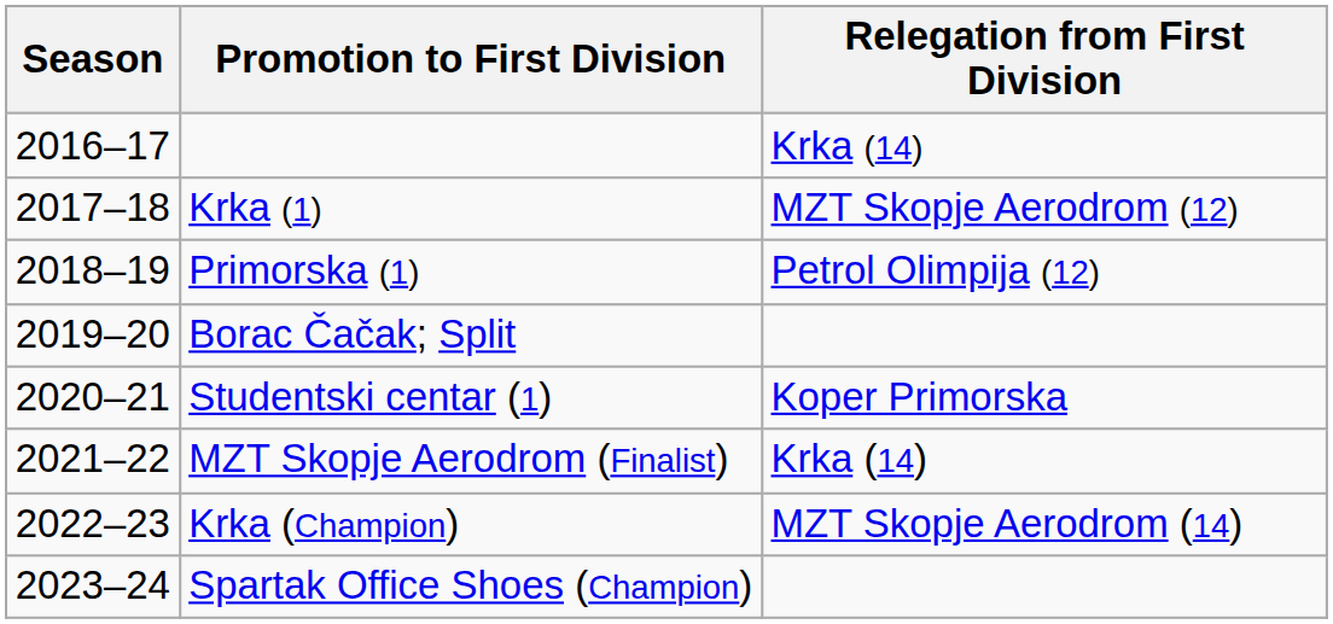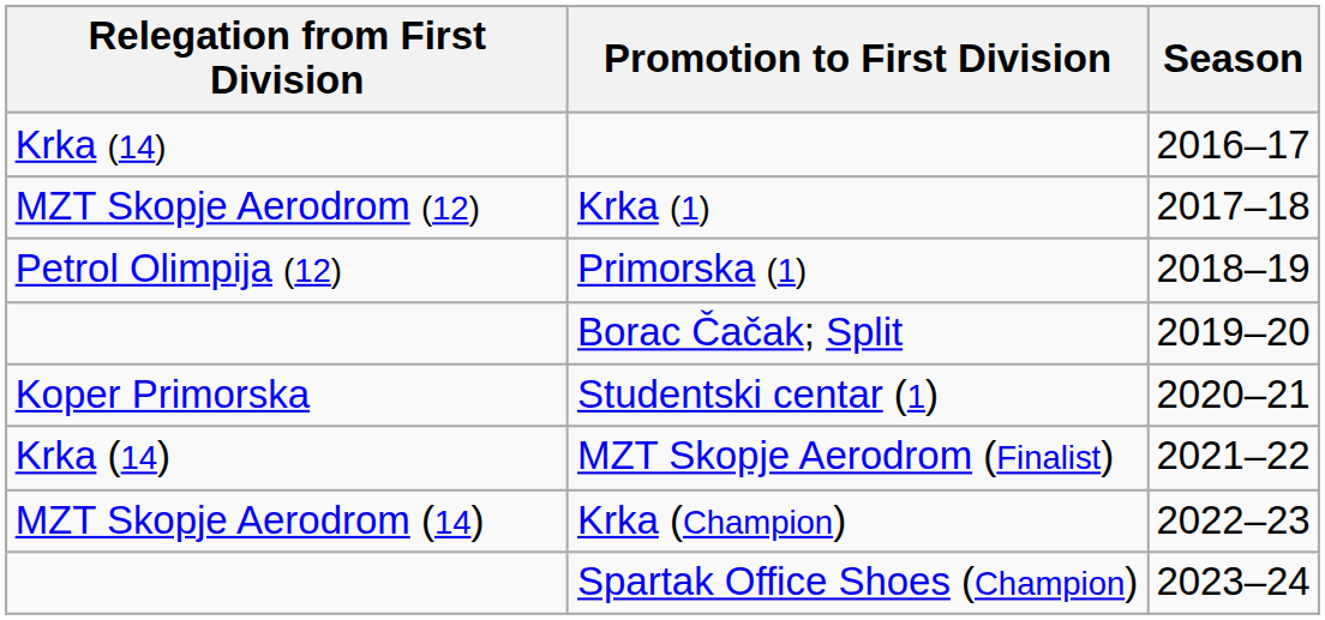 <table class="wikitable">
 <tr>
+<th width=220>Relegation from First Division</th>
+<th>Promotion to First Division</th>
 <th>Season</th>
-<th>Promotion to First Division</th>
-<th width=220>Relegation from First Division</th>
 </tr>
 <tr>
+<td> <a href='#'>Krka</a> <small>(<a href='#'>14</a>)</small></td>
+<td></td>
 <td>2016–17</td>
-<td></td>
-<td> <a href='#'>Krka</a> <small>(<a href='#'>14</a>)</small></td>
 </tr>
 <tr>
+<td> <a href='#'>MZT Skopje Aerodrom</a> <small>(<a href='#'>12</a>)</small></td>
+<td> <a href='#'>Krka</a> <small>(<a href='#'>1</a>)</small></td>
 <td>2017–18</td>
-<td> <a href='#'>Krka</a> <small>(<a href='#'>1</a>)</small></td>
-<td> <a href='#'>MZT Skopje Aerodrom</a> <small>(<a href='#'>12</a>)</small></td>
 </tr>
 <tr>
+<td> <a href='#'>Petrol Olimpija</a> <small>(<a href='#'>12</a>)</small></td>
+<td> <a href='#'>Primorska</a> <small>(<a href='#'>1</a>)</small></td>
 <td>2018–19</td>
-<td> <a href='#'>Primorska</a> <small>(<a href='#'>1</a>)</small></td>
-<td> <a href='#'>Petrol Olimpija</a> <small>(<a href='#'>12</a>)</small></td>
 </tr>
 <tr>
+<td></td>
+<td> <a href='#'>Borac Čačak</a>;  <a href='#'>Split</a></td>
 <td>2019–20</td>
-<td> <a href='#'>Borac Čačak</a>;  <a href='#'>Split</a></td>
-<td></td>
 </tr>
 <tr>
+<td> <a href='#'>Koper Primorska</a></td>
+<td> <a href='#'>Studentski centar</a> (<small><a href='#'>1</a></small>)</td>
 <td>2020–21</td>
-<td> <a href='#'>Studentski centar</a> (<small><a href='#'>1</a></small>)</td>
-<td> <a href='#'>Koper Primorska</a></td>
 </tr>
 <tr>
+<td> <a href='#'>Krka</a> (<small><a href='#'>14</a></small>)</td>
+<td> <a href='#'>MZT Skopje Aerodrom</a> (<small><a href='#'>Finalist</a></small>)</td>
 <td>2021–22</td>
-<td> <a href='#'>MZT Skopje Aerodrom</a> (<small><a href='#'>Finalist</a></small>)</td>
-<td> <a href='#'>Krka</a> (<small><a href='#'>14</a></small>)</td>
 </tr>
 <tr>
+<td> <a href='#'>MZT Skopje Aerodrom</a> (<small><a href='#'>14</a></small>)</td>
+<td> <a href='#'>Krka</a> (<small><a href='#'>Champion</a></small>)</td>
 <td>2022–23</td>
-<td> <a href='#'>Krka</a> (<small><a href='#'>Champion</a></small>)</td>
-<td> <a href='#'>MZT Skopje Aerodrom</a> (<small><a href='#'>14</a></small>)</td>
 </tr>
 <tr>
+<td></td>
+<td> <a href='#'>Spartak Office Shoes</a> (<small><a href='#'>Champion</a></small>)</td>
 <td>2023–24</td>
-<td> <a href='#'>Spartak Office Shoes</a> (<small><a href='#'>Champion</a></small>)</td>
-<td></td>
 </tr>
 </table>
